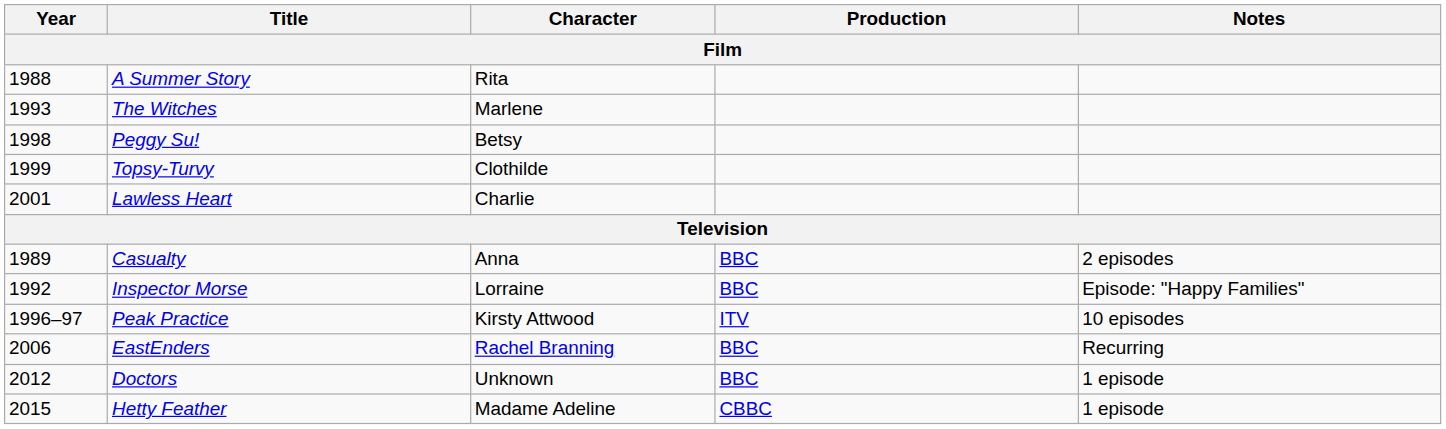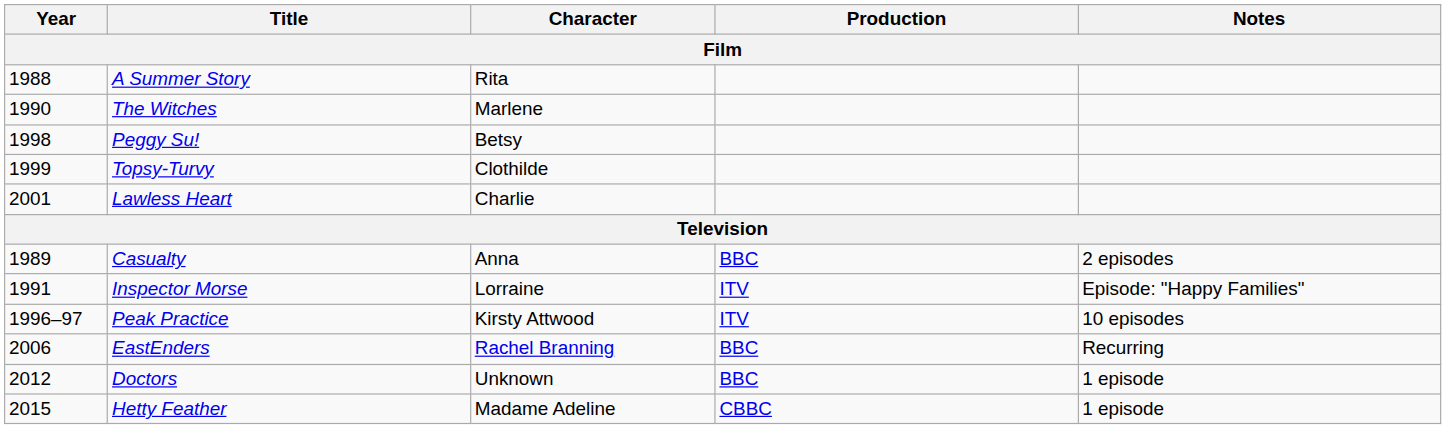 <table class="wikitable">
 <tr>
 <th scope="col" width="80">Year</th>
 <th scope="col" width="300">Title</th>
 <th scope="col" width="200">Character</th>
 <th scope="col" width="300">Production</th>
 <th scope="col" width="300">Notes</th>
 </tr>
 <tr>
 <th colspan=6><strong>Film</strong></th>
 </tr>
 <tr>
 <td>1988</td>
 <td><em><a href='#'>A Summer Story</a></em></td>
 <td>Rita</td>
 <td></td>
 <td></td>
 </tr>
 <tr>
-<td>1993</td>
+<td>1990</td>
 <td><em><a href='#'>The Witches</a></em></td>
 <td>Marlene</td>
 <td></td>
 <td></td>
 </tr>
 <tr>
 <td>1998</td>
 <td><em><a href='#'>Peggy Su!</a></em></td>
 <td>Betsy</td>
 <td></td>
 <td></td>
 </tr>
 <tr>
 <td>1999</td>
 <td><em><a href='#'>Topsy-Turvy</a></em></td>
 <td>Clothilde</td>
 <td></td>
 <td></td>
 </tr>
 <tr>
 <td>2001</td>
 <td><em><a href='#'>Lawless Heart</a></em></td>
 <td>Charlie</td>
 <td></td>
 <td></td>
 </tr>
 <tr>
 <th colspan=6><strong>Television</strong></th>
 </tr>
 <tr>
 <td>1989</td>
 <td><em><a href='#'>Casualty</a></em></td>
 <td>Anna</td>
 <td><a href='#'>BBC</a></td>
 <td>2 episodes</td>
 </tr>
 <tr>
-<td>1992</td>
+<td>1991</td>
 <td><em><a href='#'>Inspector Morse</a></em></td>
 <td>Lorraine</td>
-<td><a href='#'>BBC</a></td>
+<td><a href='#'>ITV</a></td>
 <td>Episode: "Happy Families"</td>
 </tr>
 <tr>
 <td>1996–97</td>
 <td><em><a href='#'>Peak Practice</a></em></td>
 <td>Kirsty Attwood</td>
 <td><a href='#'>ITV</a></td>
 <td>10 episodes</td>
 </tr>
 <tr>
 <td>2006</td>
 <td><em><a href='#'>EastEnders</a></em></td>
 <td><a href='#'>Rachel Branning</a></td>
 <td><a href='#'>BBC</a></td>
 <td>Recurring</td>
 </tr>
 <tr>
 <td>2012</td>
 <td><em><a href='#'>Doctors</a></em></td>
 <td>Unknown</td>
 <td><a href='#'>BBC</a></td>
 <td>1 episode</td>
 </tr>
 <tr>
 <td>2015</td>
 <td><em><a href='#'>Hetty Feather</a></em></td>
 <td>Madame Adeline</td>
 <td><a href='#'>CBBC</a></td>
 <td>1 episode</td>
 </tr>
 </table>
